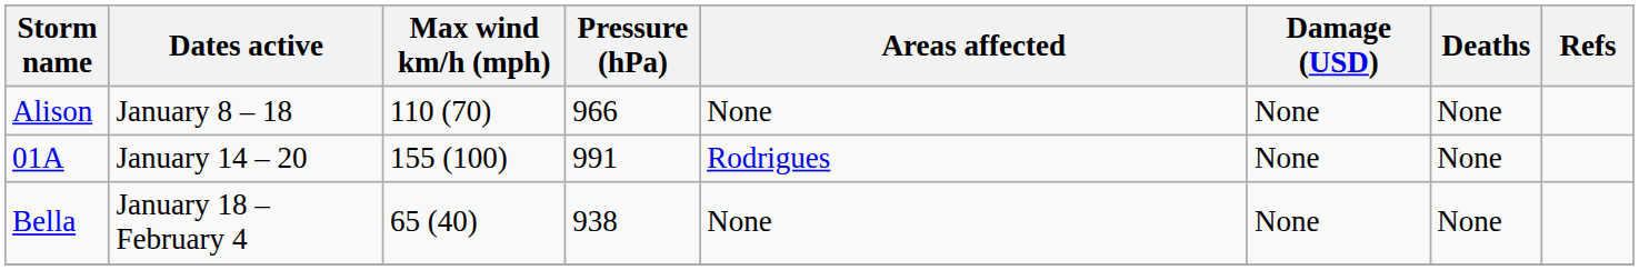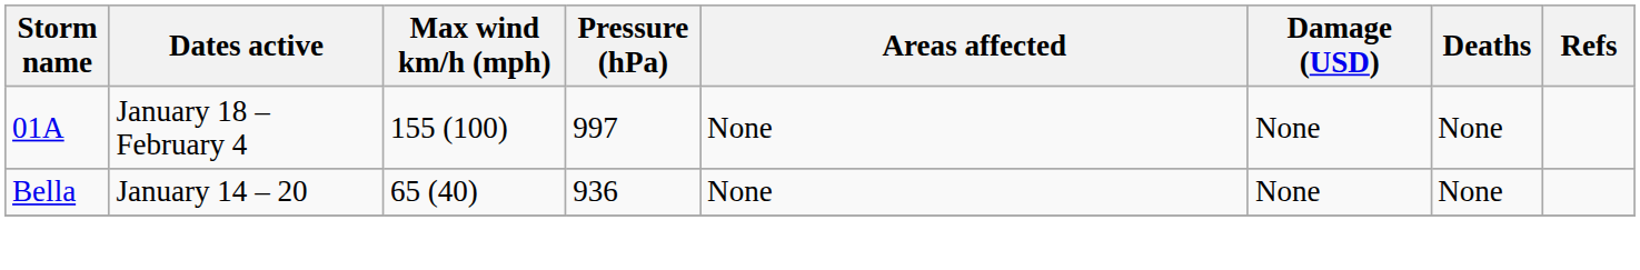 <table class="wikitable sortable">
 <tr>
 <th width="5%">Storm name</th>
 <th width="15%">Dates active</th>
 <th width="10%">Max wind<br>km/h (mph)</th>
 <th width="5%">Pressure<br>(hPa)</th>
 <th width="30%">Areas affected</th>
 <th width="10%">Damage<br>(<a href='#'>USD</a>)</th>
 <th width="5%">Deaths</th>
 <th width="5%">Refs</th>
 </tr>
 <tr>
-<td><a href='#'>Alison</a></td>
-<td>January 8 – 18</td>
-<td>110 (70)</td>
-<td>966</td>
+<td><a href='#'>01A</a></td>
+<td>January 18 – February 4</td>
+<td>155 (100)</td>
+<td>997</td>
 <td>None</td>
 <td>None</td>
 <td>None</td>
 <td></td>
 </tr>
 <tr>
-<td><a href='#'>01A</a></td>
+<td><a href='#'>Bella</a></td>
 <td>January 14 – 20</td>
-<td>155 (100)</td>
-<td>991</td>
-<td><a href='#'>Rodrigues</a></td>
-<td>None</td>
-<td>None</td>
-<td></td>
-</tr>
-<tr>
-<td><a href='#'>Bella</a></td>
-<td>January 18 – February 4</td>
 <td>65 (40)</td>
-<td>938</td>
+<td>936</td>
 <td>None</td>
 <td>None</td>
 <td>None</td>
 <td></td>
 </tr>
 <tr>
 </tr>
 </table>
